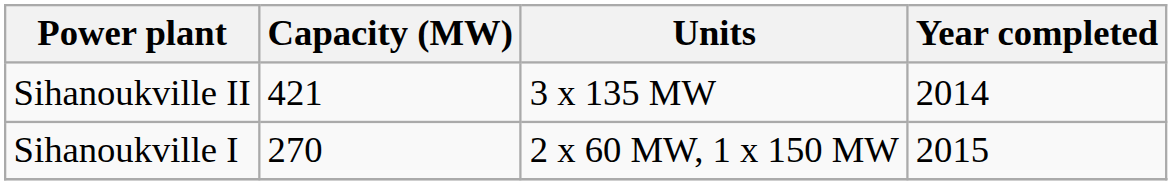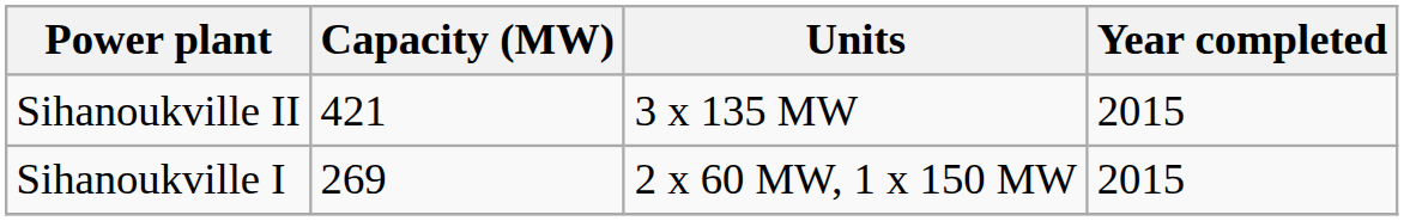 <table class="wikitable sortable">
 <tr>
 <th>Power plant</th>
 <th>Capacity (MW)</th>
 <th>Units</th>
 <th>Year completed</th>
 </tr>
 <tr>
 <td>Sihanoukville II</td>
 <td>421</td>
 <td>3 x 135 MW</td>
-<td>2014</td>
+<td>2015</td>
 </tr>
 <tr>
 <td>Sihanoukville I</td>
-<td>270</td>
+<td>269</td>
 <td>2 x 60 MW, 1 x 150 MW</td>
 <td>2015</td>
 </tr>
 <tr>
 </tr>
 </table>
